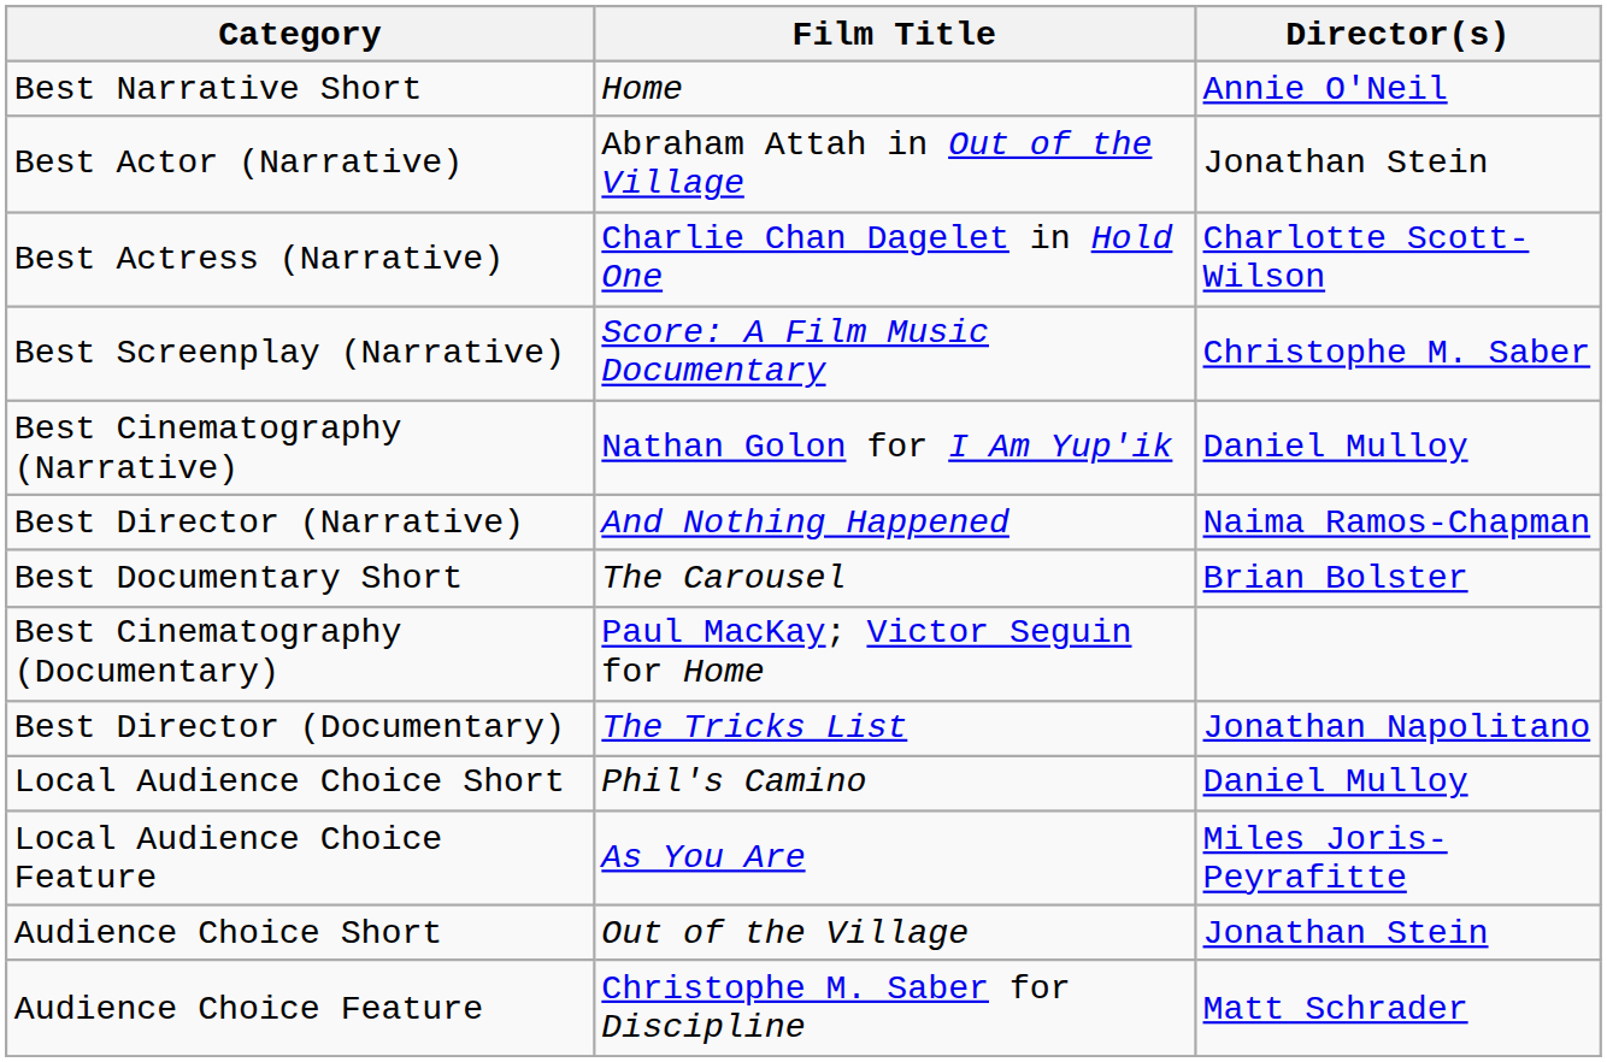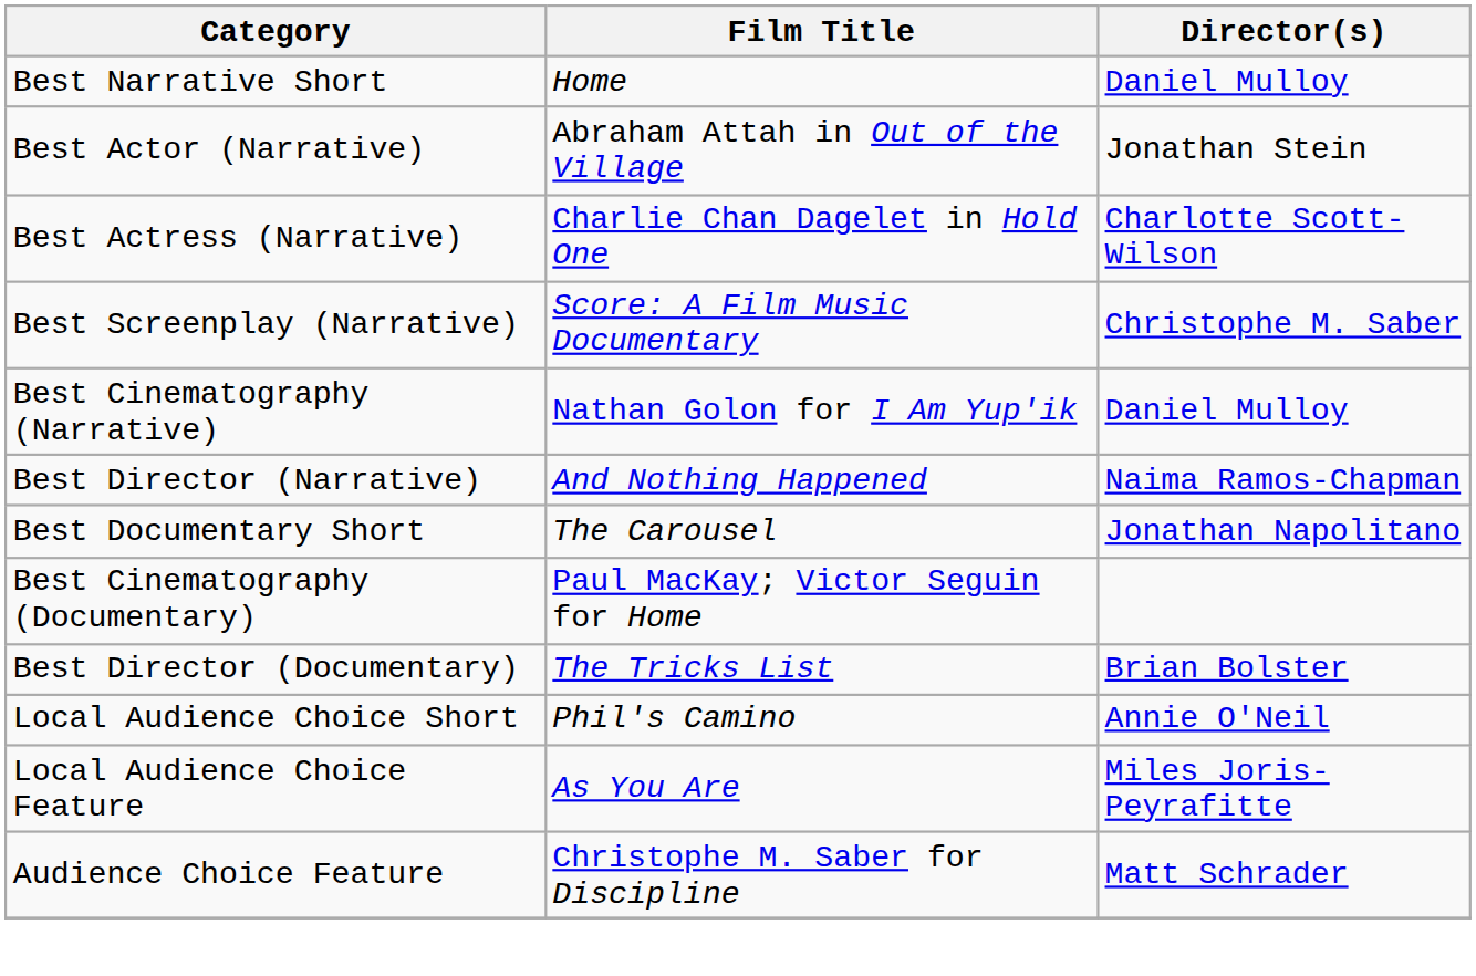 <table class="wikitable">
 <tr>
 <th>Category</th>
 <th>Film Title</th>
 <th>Director(s)</th>
 </tr>
 <tr>
 <td>Best Narrative Short</td>
 <td><em>Home</em></td>
-<td><a href='#'>Annie O'Neil</a></td>
+<td><a href='#'>Daniel Mulloy</a></td>
 </tr>
 <tr>
 <td>Best Actor (Narrative)</td>
 <td>Abraham Attah in <em><a href='#'>Out of the Village</a></em></td>
 <td>Jonathan Stein</td>
 </tr>
 <tr>
 <td>Best Actress (Narrative)</td>
 <td><a href='#'>Charlie Chan Dagelet</a> in <em><a href='#'>Hold One</a></em></td>
 <td><a href='#'>Charlotte Scott-Wilson</a></td>
 </tr>
 <tr>
 <td>Best Screenplay (Narrative)</td>
 <td><em><a href='#'>Score: A Film Music Documentary</a></em></td>
 <td><a href='#'>Christophe M. Saber</a></td>
 </tr>
 <tr>
 <td>Best Cinematography (Narrative)</td>
 <td><a href='#'>Nathan Golon</a> for <em><a href='#'>I Am Yup'ik</a></em></td>
 <td><a href='#'>Daniel Mulloy</a></td>
 </tr>
 <tr>
 <td>Best Director (Narrative)</td>
 <td><em><a href='#'>And Nothing Happened</a></em></td>
 <td><a href='#'>Naima Ramos-Chapman</a></td>
 </tr>
 <tr>
 <td>Best Documentary Short</td>
 <td><em>The Carousel</em></td>
-<td><a href='#'>Brian Bolster</a></td>
+<td><a href='#'>Jonathan Napolitano</a></td>
 </tr>
 <tr>
 <td>Best Cinematography (Documentary)</td>
 <td><a href='#'>Paul MacKay</a>; <a href='#'>Victor Seguin</a> for <em>Home</em></td>
 <td></td>
 </tr>
 <tr>
 <td>Best Director (Documentary)</td>
 <td><em><a href='#'>The Tricks List</a></em></td>
-<td><a href='#'>Jonathan Napolitano</a></td>
+<td><a href='#'>Brian Bolster</a></td>
 </tr>
 <tr>
 <td>Local Audience Choice Short</td>
 <td><em>Phil's Camino</em></td>
-<td><a href='#'>Daniel Mulloy</a></td>
+<td><a href='#'>Annie O'Neil</a></td>
 </tr>
 <tr>
 <td>Local Audience Choice Feature</td>
 <td><em><a href='#'>As You Are</a></em></td>
 <td><a href='#'>Miles Joris-Peyrafitte</a></td>
-</tr>
-<tr>
-<td>Audience Choice Short</td>
-<td><em>Out of the Village</em></td>
-<td><a href='#'>Jonathan Stein</a></td>
 </tr>
 <tr>
 <td>Audience Choice Feature</td>
 <td><a href='#'>Christophe M. Saber</a> for <em>Discipline</em></td>
 <td><a href='#'>Matt Schrader</a></td>
 </tr>
 <tr>
 </tr>
 </table>
